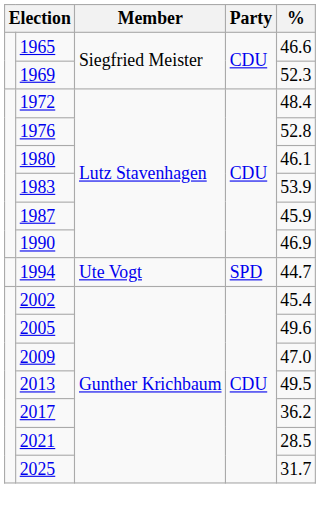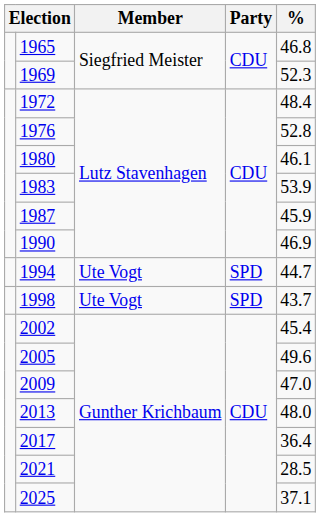 <table class=wikitable>
 <tr>
 <th colspan=2>Election</th>
 <th>Member</th>
 <th>Party</th>
 <th>%</th>
 </tr>
 <tr>
 <td rowspan=2 bgcolor=></td>
 <td><a href='#'>1965</a></td>
 <td rowspan=2>Siegfried Meister</td>
 <td rowspan=2><a href='#'>CDU</a></td>
-<td align=right>46.6</td>
+<td align=right>46.8</td>
 </tr>
 <tr>
 <td><a href='#'>1969</a></td>
 <td align=right>52.3</td>
 </tr>
 <tr>
 <td rowspan=6 bgcolor=></td>
 <td><a href='#'>1972</a></td>
 <td rowspan=6><a href='#'>Lutz Stavenhagen</a></td>
 <td rowspan=6><a href='#'>CDU</a></td>
 <td align=right>48.4</td>
 </tr>
 <tr>
 <td><a href='#'>1976</a></td>
 <td align=right>52.8</td>
 </tr>
 <tr>
 <td><a href='#'>1980</a></td>
 <td align=right>46.1</td>
 </tr>
 <tr>
 <td><a href='#'>1983</a></td>
 <td align=right>53.9</td>
 </tr>
 <tr>
 <td><a href='#'>1987</a></td>
 <td align=right>45.9</td>
 </tr>
 <tr>
 <td><a href='#'>1990</a></td>
 <td align=right>46.9</td>
 </tr>
 <tr>
 <td bgcolor=></td>
 <td><a href='#'>1994</a></td>
 <td><a href='#'>Ute Vogt</a></td>
 <td><a href='#'>SPD</a></td>
 <td align=right>44.7</td>
 </tr>
 <tr>
+<td bgcolor=></td>
+<td><a href='#'>1998</a></td>
+<td><a href='#'>Ute Vogt</a></td>
+<td><a href='#'>SPD</a></td>
+<td align=right>43.7</td>
+</tr>
+<tr>
 <td rowspan=7 bgcolor=></td>
 <td><a href='#'>2002</a></td>
 <td rowspan=7><a href='#'>Gunther Krichbaum</a></td>
 <td rowspan=7><a href='#'>CDU</a></td>
 <td align=right>45.4</td>
 </tr>
 <tr>
 <td><a href='#'>2005</a></td>
 <td align=right>49.6</td>
 </tr>
 <tr>
 <td><a href='#'>2009</a></td>
 <td align=right>47.0</td>
 </tr>
 <tr>
 <td><a href='#'>2013</a></td>
-<td align=right>49.5</td>
+<td align=right>48.0</td>
 </tr>
 <tr>
 <td><a href='#'>2017</a></td>
-<td align=right>36.2</td>
+<td align=right>36.4</td>
 </tr>
 <tr>
 <td><a href='#'>2021</a></td>
 <td align=right>28.5</td>
 </tr>
 <tr>
 <td><a href='#'>2025</a></td>
-<td align=right>31.7</td>
+<td align=right>37.1</td>
 </tr>
 </table>
